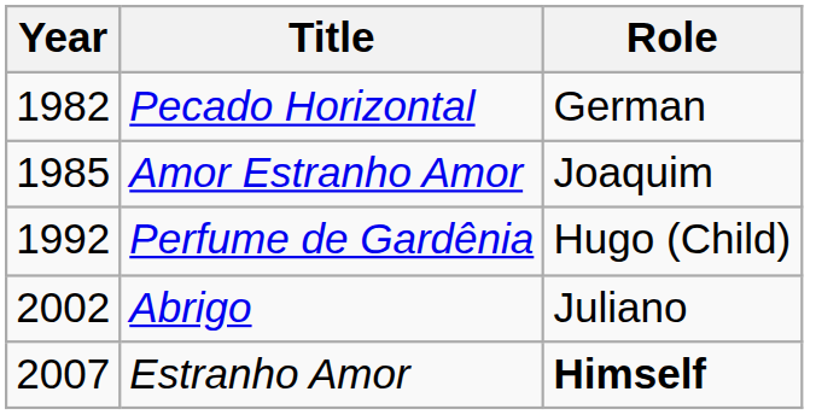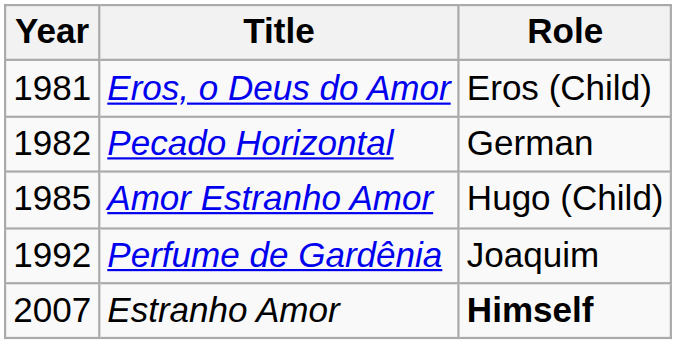 <table - class="wikitable">
 <tr>
 <th>Year</th>
 <th>Title</th>
 <th>Role</th>
+</tr>
+<tr>
+<td>1981</td>
+<td><em><a href='#'>Eros, o Deus do Amor</a></em></td>
+<td>Eros (Child)</td>
 </tr>
 <tr>
 <td>1982</td>
 <td><em><a href='#'>Pecado Horizontal</a></em></td>
 <td>German</td>
 </tr>
 <tr>
 <td>1985</td>
 <td><em><a href='#'>Amor Estranho Amor</a></em></td>
-<td>Joaquim</td>
+<td>Hugo (Child)</td>
 </tr>
 <tr>
 <td>1992</td>
 <td><em><a href='#'>Perfume de Gardênia</a></em></td>
-<td>Hugo (Child)</td>
-</tr>
-<tr>
-<td>2002</td>
-<td><em><a href='#'>Abrigo</a></em></td>
-<td>Juliano</td>
+<td>Joaquim</td>
 </tr>
 <tr>
 <td>2007</td>
 <td><em>Estranho Amor</em></td>
 <td><strong>Himself</strong></td>
 </tr>
 </table>
